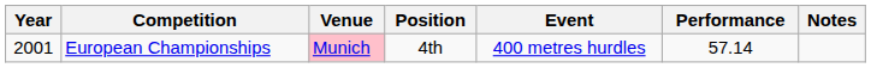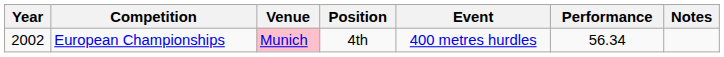 <table class="wikitable" width=55% style="font-size:90%; text-align:center;">
 <tr>
 <th>Year</th>
 <th>Competition</th>
 <th>Venue</th>
 <th>Position</th>
 <th>Event</th>
 <th>Performance</th>
 <th>Notes</th>
 </tr>
 <tr>
-<td>2001</td>
+<td>2002</td>
 <td align=left><a href='#'>European Championships</a></td>
 <td align=left style="background: pink;"> <a href='#'>Munich</a></td>
 <td>4th</td>
 <td><a href='#'>400 metres hurdles</a></td>
-<td>57.14</td>
+<td>56.34</td>
 <td></td>
 </tr>
 </table>
